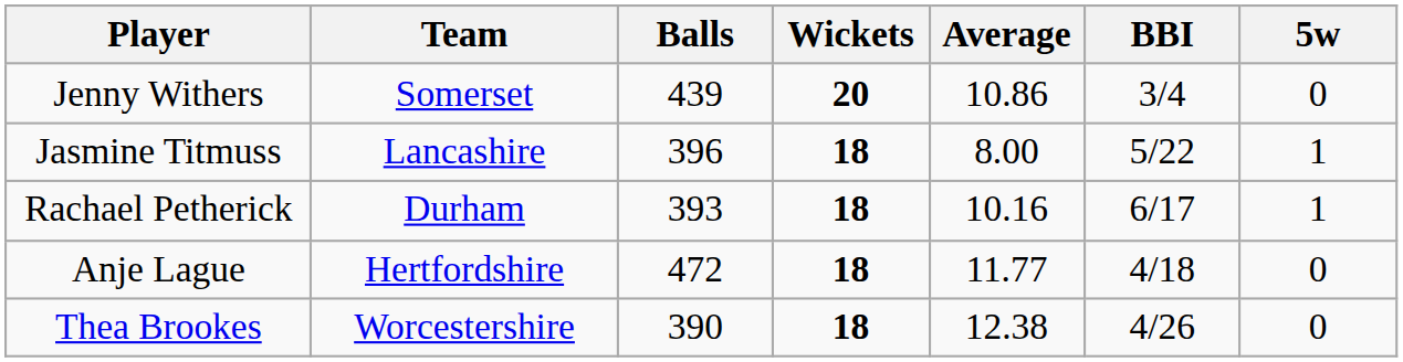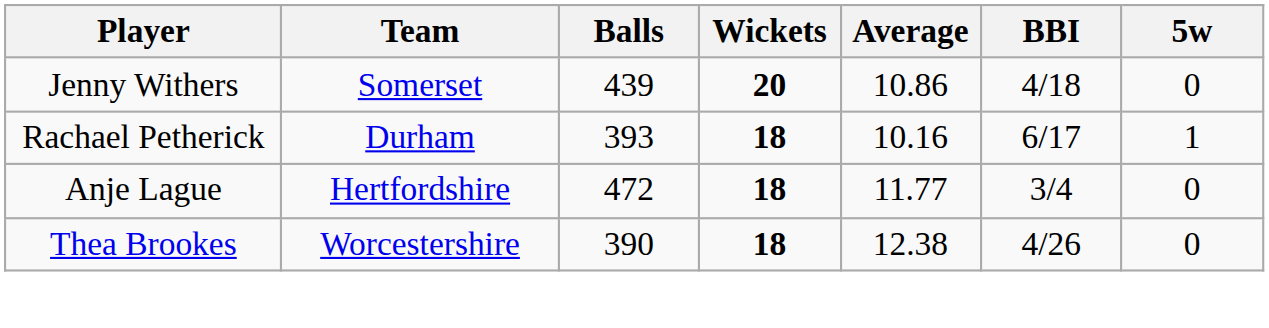 <table class="wikitable" style="text-align:center">
 <tr>
 <th width=125>Player</th>
 <th width=125>Team</th>
 <th width=60>Balls</th>
 <th width=60>Wickets</th>
 <th width=60>Average</th>
 <th width=60>BBI</th>
 <th width=60>5w</th>
 </tr>
 <tr>
 <td>Jenny Withers</td>
 <td><a href='#'>Somerset</a></td>
 <td>439</td>
 <td><strong>20</strong></td>
 <td>10.86</td>
-<td>3/4</td>
+<td>4/18</td>
 <td>0</td>
-</tr>
-<tr>
-<td>Jasmine Titmuss</td>
-<td><a href='#'>Lancashire</a></td>
-<td>396</td>
-<td><strong>18</strong></td>
-<td>8.00</td>
-<td>5/22</td>
-<td>1</td>
 </tr>
 <tr>
 <td>Rachael Petherick</td>
 <td><a href='#'>Durham</a></td>
 <td>393</td>
 <td><strong>18</strong></td>
 <td>10.16</td>
 <td>6/17</td>
 <td>1</td>
 </tr>
 <tr>
 <td>Anje Lague</td>
 <td><a href='#'>Hertfordshire</a></td>
 <td>472</td>
 <td><strong>18</strong></td>
 <td>11.77</td>
-<td>4/18</td>
+<td>3/4</td>
 <td>0</td>
 </tr>
 <tr>
 <td><a href='#'>Thea Brookes</a></td>
 <td><a href='#'>Worcestershire</a></td>
 <td>390</td>
 <td><strong>18</strong></td>
 <td>12.38</td>
 <td>4/26</td>
 <td>0</td>
 </tr>
 </table>
